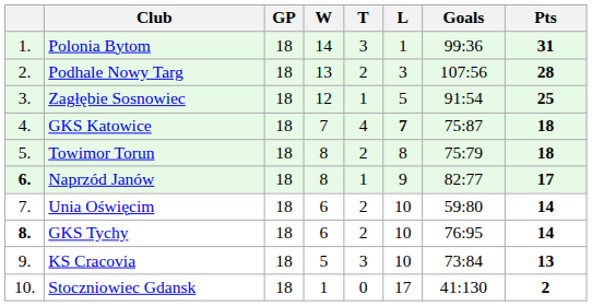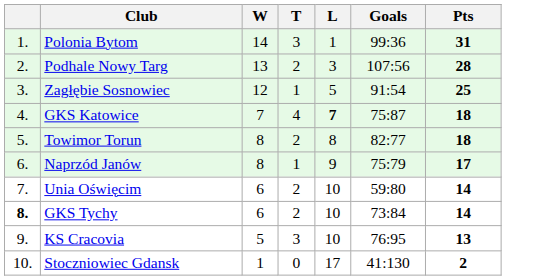 <table class="wikitable">
 <tr>
 <th width="30"></th>
 <th width="200">Club</th>
-<th width="30">GP</th>
 <th width="30">W</th>
 <th width="30">T</th>
 <th width="30">L</th>
 <th width="70">Goals</th>
 <th width="70">Pts</th>
 </tr>
 <tr bgcolor="#e6fae6" align="center">
 <td>1.</td>
 <td align="left"><a href='#'>Polonia Bytom</a></td>
-<td>18</td>
 <td>14</td>
 <td>3</td>
 <td>1</td>
 <td>99:36</td>
 <td><strong>31</strong></td>
 </tr>
 <tr bgcolor="#e6fae6" align="center">
 <td>2.</td>
 <td align="left"><a href='#'>Podhale Nowy Targ</a></td>
-<td>18</td>
 <td>13</td>
 <td>2</td>
 <td>3</td>
 <td>107:56</td>
 <td><strong>28</strong></td>
 </tr>
 <tr bgcolor="#e6fae6" align="center">
 <td>3.</td>
 <td align="left"><a href='#'>Zagłębie Sosnowiec</a></td>
-<td>18</td>
 <td>12</td>
 <td>1</td>
 <td>5</td>
 <td>91:54</td>
 <td><strong>25</strong></td>
 </tr>
 <tr bgcolor="#e6fae6" align="center">
 <td>4.</td>
 <td align="left"><a href='#'>GKS Katowice</a></td>
-<td>18</td>
 <td>7</td>
 <td>4</td>
 <td><strong>7</strong></td>
 <td>75:87</td>
 <td><strong>18</strong></td>
 </tr>
 <tr bgcolor="#e6fae6" align="center">
 <td>5.</td>
 <td align="left"><a href='#'>Towimor Torun</a></td>
-<td>18</td>
 <td>8</td>
 <td>2</td>
 <td>8</td>
-<td>75:79</td>
+<td>82:77</td>
 <td><strong>18</strong></td>
 </tr>
 <tr bgcolor="#e6fae6" align="center">
-<td><strong>6.</strong></td>
+<td>6.</td>
 <td align="left"><a href='#'>Naprzód Janów</a></td>
-<td>18</td>
 <td>8</td>
 <td>1</td>
 <td>9</td>
-<td>82:77</td>
+<td>75:79</td>
 <td><strong>17</strong></td>
 </tr>
 <tr bgcolor="#FFFFFF" align="center">
 <td>7.</td>
 <td align="left"><a href='#'>Unia Oświęcim</a></td>
-<td>18</td>
 <td>6</td>
 <td>2</td>
 <td>10</td>
 <td>59:80</td>
 <td><strong>14</strong></td>
 </tr>
 <tr bgcolor="#FFFFFF" align="center">
 <td><strong>8.</strong></td>
 <td align="left"><a href='#'>GKS Tychy</a></td>
-<td>18</td>
 <td>6</td>
 <td>2</td>
 <td>10</td>
-<td>76:95</td>
+<td>73:84</td>
 <td><strong>14</strong></td>
 </tr>
 <tr bgcolor="#FFFFFF" align="center">
 <td>9.</td>
 <td align="left"><a href='#'>KS Cracovia</a></td>
-<td>18</td>
 <td>5</td>
 <td>3</td>
 <td>10</td>
-<td>73:84</td>
+<td>76:95</td>
 <td><strong>13</strong></td>
 </tr>
 <tr bgcolor="#FFFFFF" align="center">
 <td>10.</td>
 <td align="left"><a href='#'>Stoczniowiec Gdansk</a></td>
-<td>18</td>
 <td>1</td>
 <td>0</td>
 <td>17</td>
 <td>41:130</td>
 <td><strong>2</strong></td>
 </tr>
 </table>
